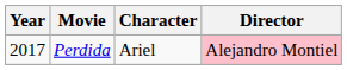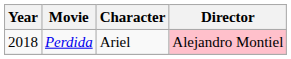 <table class="wikitable" style="font-size: 90%;">
 <tr>
 <th>Year</th>
 <th>Movie</th>
 <th>Character</th>
 <th>Director</th>
 </tr>
 <tr>
-<td>2017</td>
+<td>2018</td>
 <td><em><a href='#'>Perdida</a></em></td>
 <td>Ariel</td>
 <td style="background: pink;">Alejandro Montiel</td>
 </tr>
 <tr>
 </tr>
 </table>
